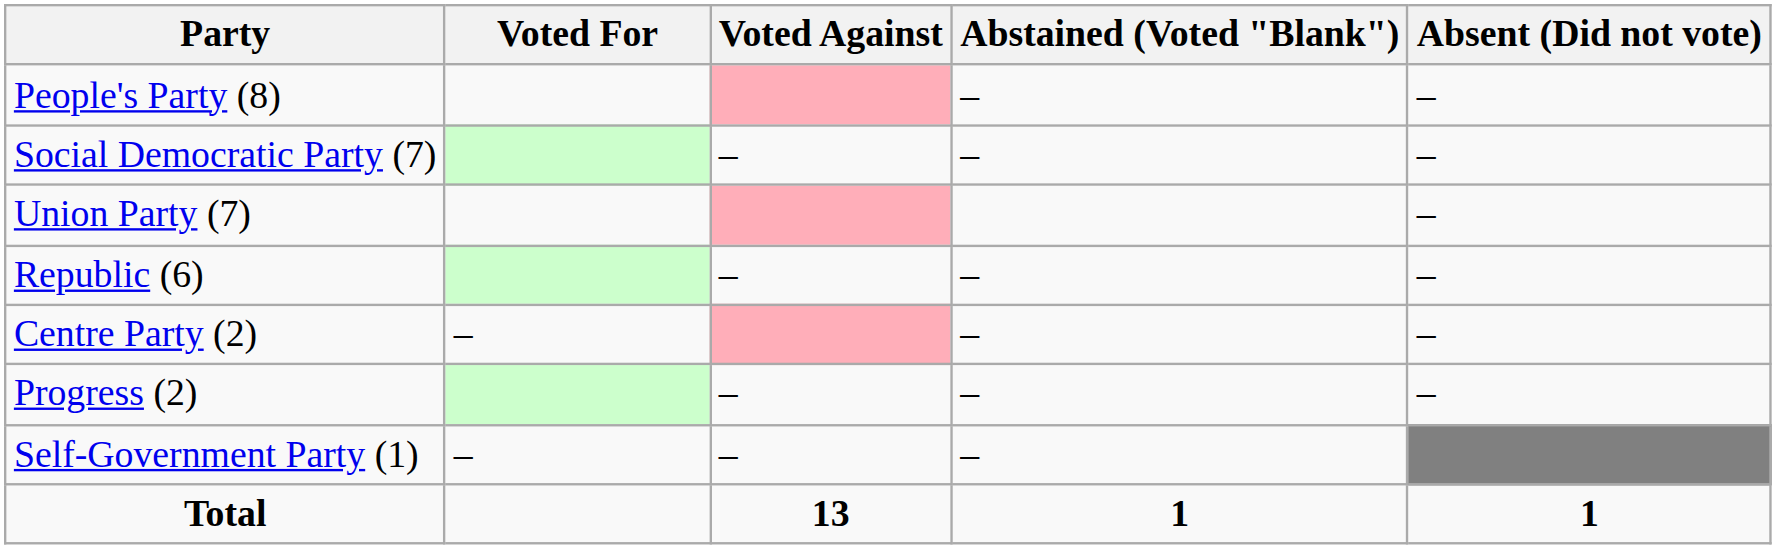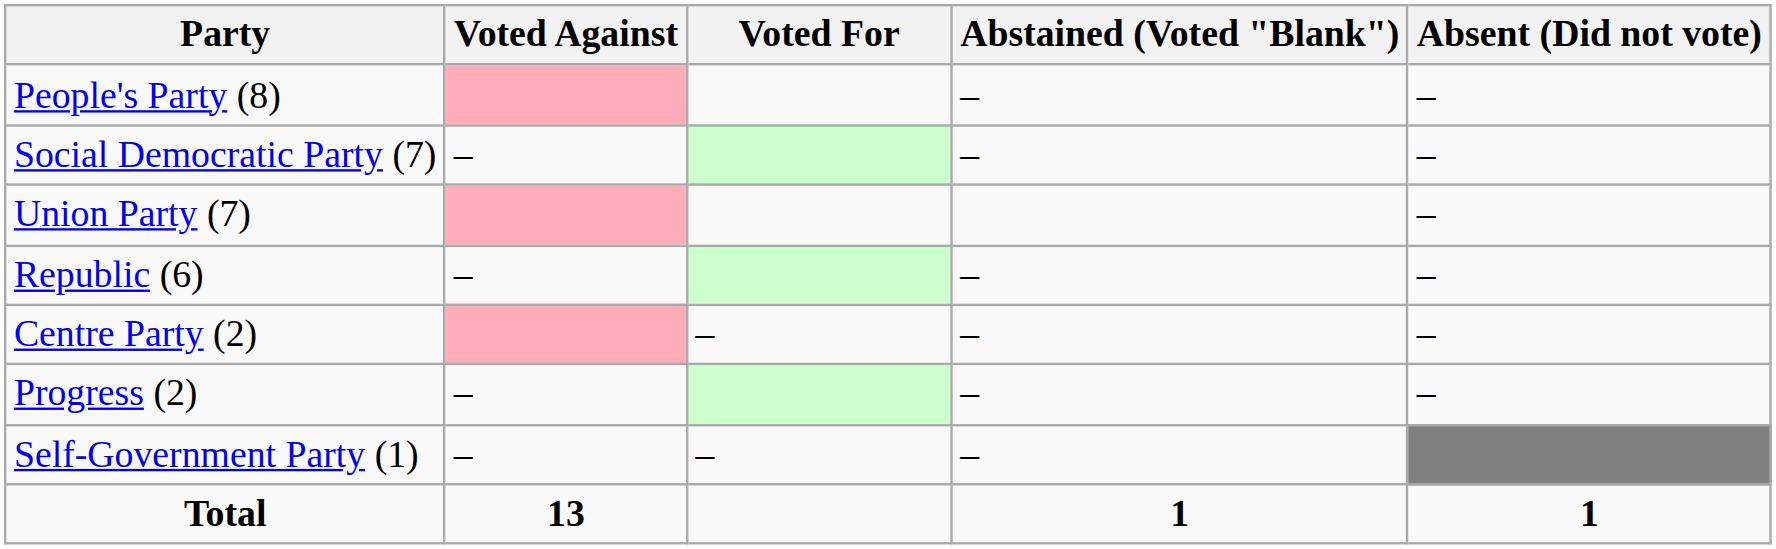 <table class="wikitable">
 <tr>
 <th>Party</th>
+<th>Voted Against</th>
 <th style="width:15%;">Voted For</th>
-<th>Voted Against</th>
 <th>Abstained (Voted "Blank")</th>
 <th>Absent (Did not vote)</th>
 </tr>
 <tr>
 <td> <a href='#'>People's Party</a> (8)</td>
+<td style="background-color:#FFAEB9;"></td>
 <td></td>
-<td style="background-color:#FFAEB9;"></td>
 <td>–</td>
 <td>–</td>
 </tr>
 <tr>
 <td> <a href='#'>Social Democratic Party</a> (7)</td>
+<td>–</td>
 <td style="background-color:#CCFFCC;"></td>
+<td>–</td>
+<td>–</td>
+</tr>
+<tr>
+<td> <a href='#'>Union Party</a> (7)</td>
+<td style="background-color:#FFAEB9;"></td>
+<td></td>
+<td></td>
+<td>–</td>
+</tr>
+<tr>
+<td> <a href='#'>Republic</a> (6)</td>
+<td>–</td>
+<td style="background-color:#CCFFCC;"></td>
+<td>–</td>
+<td>–</td>
+</tr>
+<tr>
+<td> <a href='#'>Centre Party</a> (2)</td>
+<td style="background-color:#FFAEB9;"></td>
 <td>–</td>
 <td>–</td>
 <td>–</td>
 </tr>
 <tr>
-<td> <a href='#'>Union Party</a> (7)</td>
-<td></td>
-<td style="background-color:#FFAEB9;"></td>
-<td></td>
+<td> <a href='#'>Progress</a> (2)</td>
 <td>–</td>
-</tr>
-<tr>
-<td> <a href='#'>Republic</a> (6)</td>
 <td style="background-color:#CCFFCC;"></td>
-<td>–</td>
-<td>–</td>
-<td>–</td>
-</tr>
-<tr>
-<td> <a href='#'>Centre Party</a> (2)</td>
-<td>–</td>
-<td style="background-color:#FFAEB9;"></td>
-<td>–</td>
-<td>–</td>
-</tr>
-<tr>
-<td> <a href='#'>Progress</a> (2)</td>
-<td style="background-color:#CCFFCC;"></td>
-<td>–</td>
 <td>–</td>
 <td>–</td>
 </tr>
 <tr>
 <td> <a href='#'>Self-Government Party</a> (1)</td>
 <td>–</td>
 <td>–</td>
 <td>–</td>
 <td style="background-color:#808080;"></td>
 </tr>
 <tr>
 <td style="text-align:center;"><strong>Total</strong></td>
+<td style="text-align:center;"><strong>13</strong></td>
 <td></td>
-<td style="text-align:center;"><strong>13</strong></td>
 <td style="text-align:center;"><strong>1</strong></td>
 <td style="text-align:center;"><strong>1</strong></td>
 </tr>
 </table>
